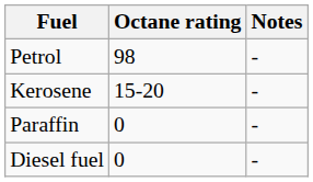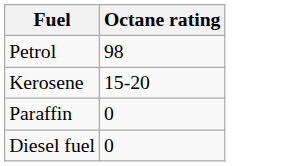 <table class="wikitable">
 <tr>
 <th>Fuel</th>
 <th>Octane rating</th>
-<th>Notes</th>
 </tr>
 <tr>
 <td>Petrol</td>
 <td>98</td>
-<td>-</td>
 </tr>
 <tr>
 <td>Kerosene</td>
 <td>15-20</td>
-<td>-</td>
 </tr>
 <tr>
 <td>Paraffin</td>
 <td>0</td>
-<td>-</td>
 </tr>
 <tr>
 <td>Diesel fuel</td>
 <td>0</td>
-<td>-</td>
 </tr>
 </table>
